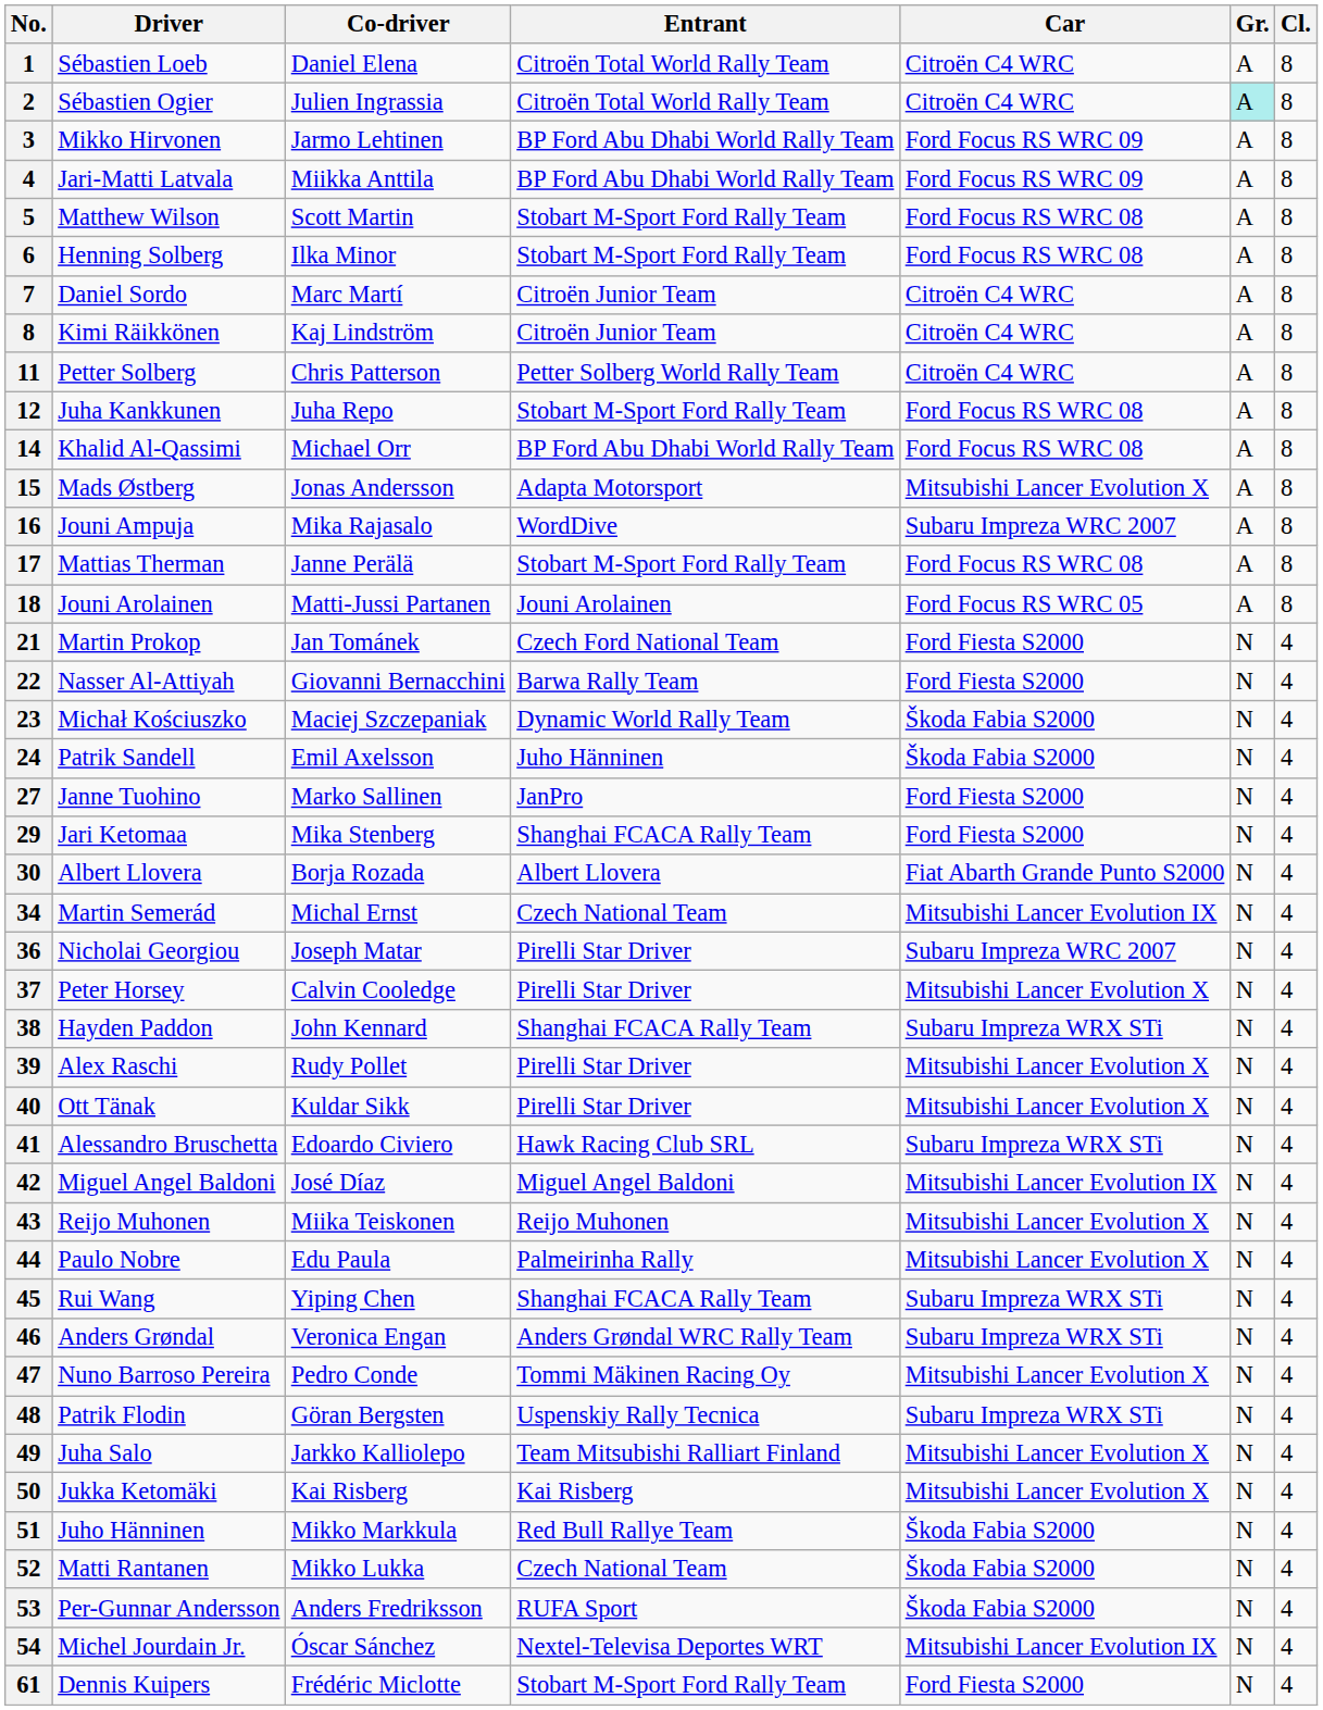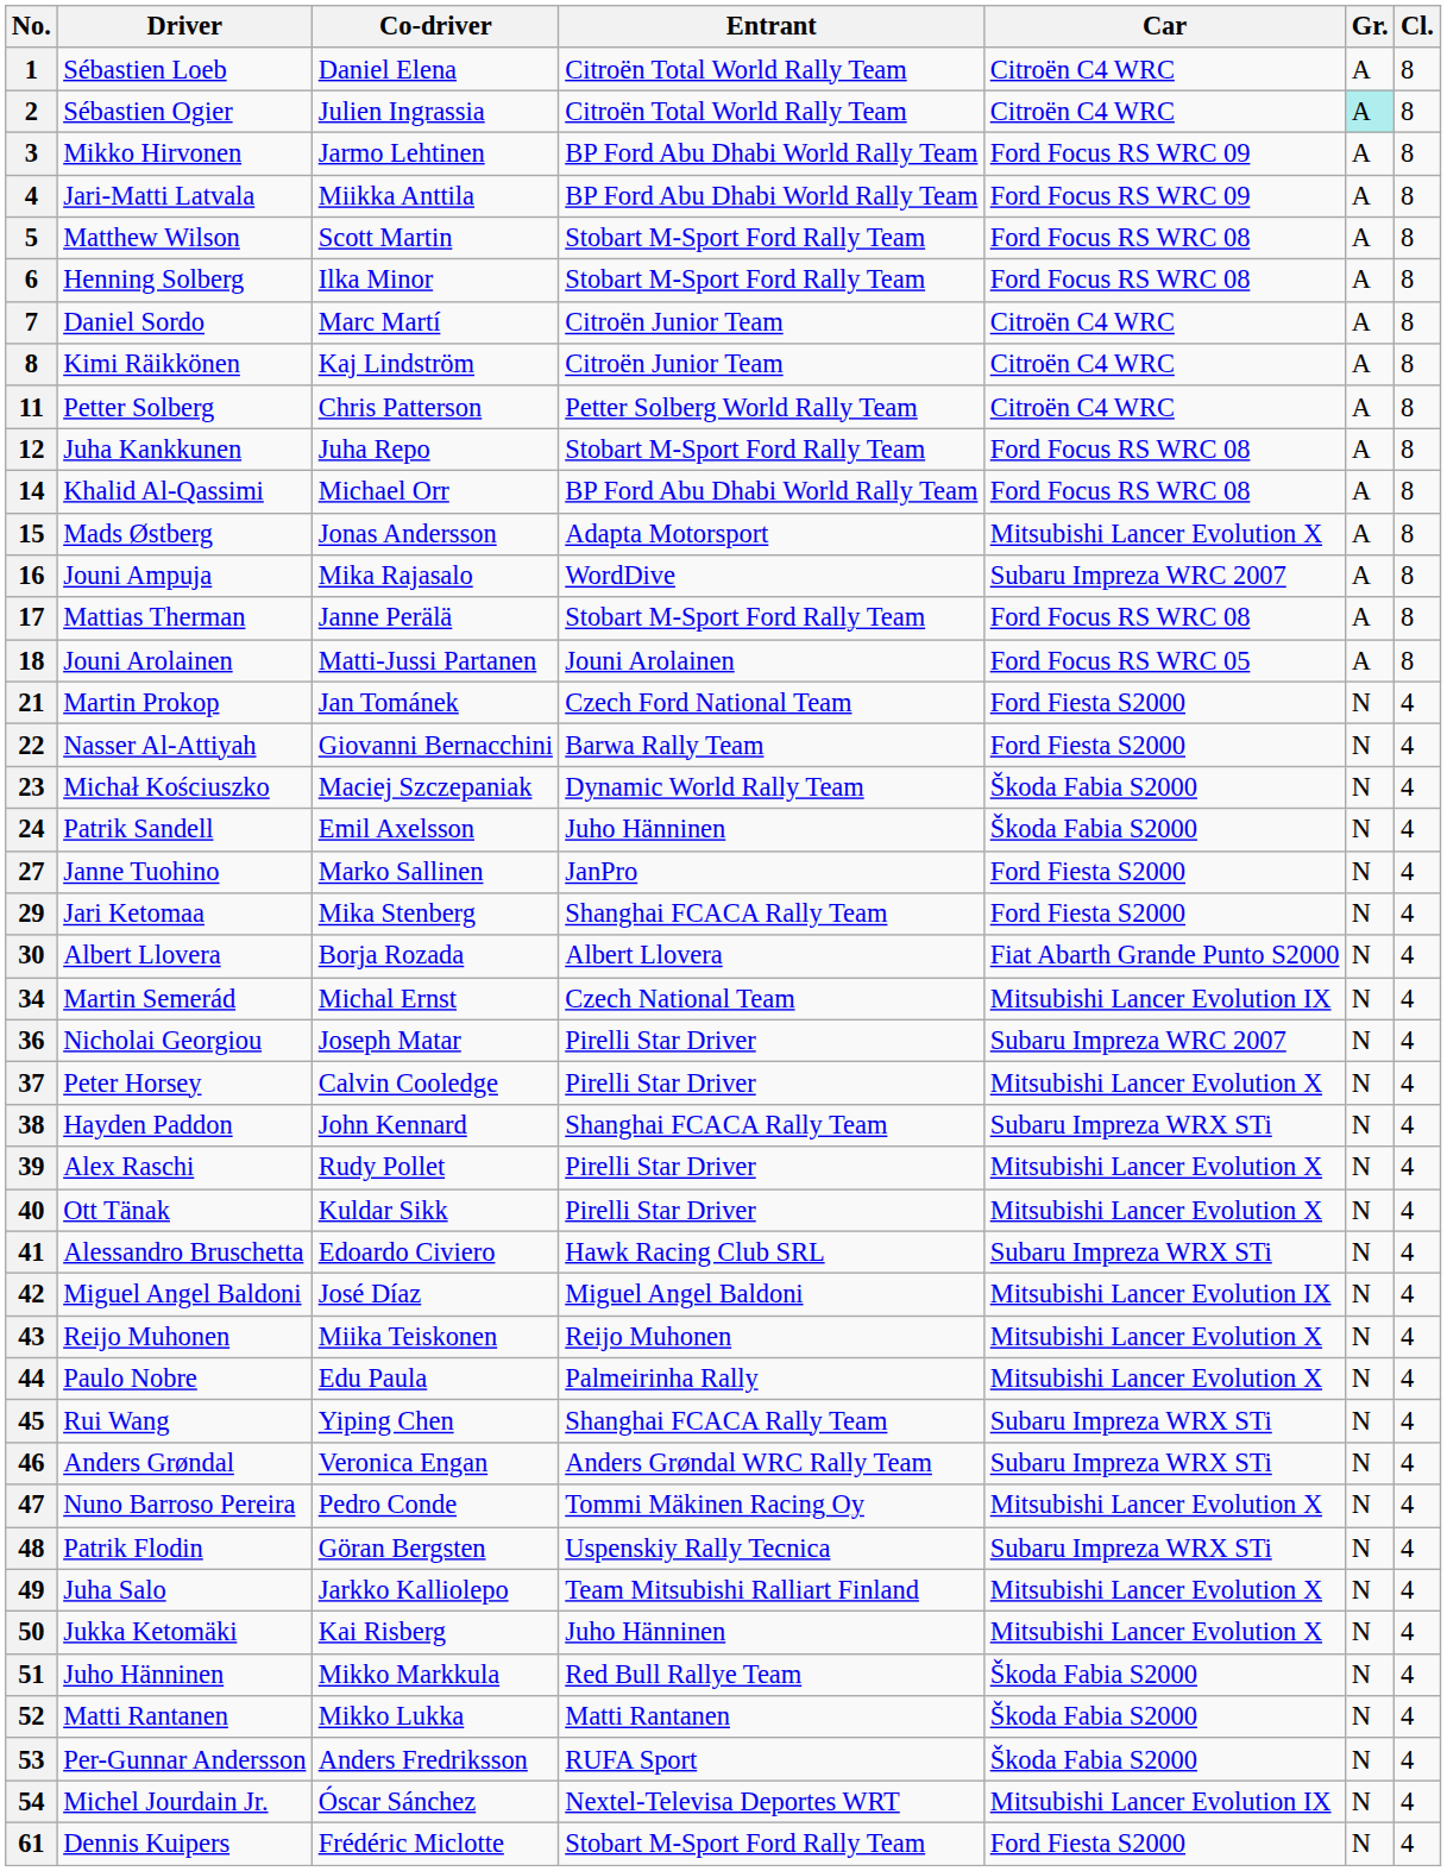 <table class="wikitable plainrowheaders sortable sort-under sticky-header">
 <tr>
 <th>No.</th>
 <th>Driver</th>
 <th>Co-driver</th>
 <th>Entrant</th>
 <th>Car</th>
 <th>Gr.</th>
 <th>Cl.</th>
 </tr>
 <tr>
 <th>1</th>
 <td> <a href='#'>Sébastien Loeb</a></td>
 <td> <a href='#'>Daniel Elena</a></td>
 <td> <a href='#'>Citroën Total World Rally Team</a></td>
 <td><a href='#'>Citroën C4 WRC</a></td>
 <td>A</td>
 <td>8</td>
 </tr>
 <tr>
 <th>2</th>
 <td> <a href='#'>Sébastien Ogier</a></td>
 <td> <a href='#'>Julien Ingrassia</a></td>
 <td> <a href='#'>Citroën Total World Rally Team</a></td>
 <td><a href='#'>Citroën C4 WRC</a></td>
 <td style="background: paleturquoise;">A</td>
 <td>8</td>
 </tr>
 <tr>
 <th>3</th>
 <td> <a href='#'>Mikko Hirvonen</a></td>
 <td> <a href='#'>Jarmo Lehtinen</a></td>
 <td> <a href='#'>BP Ford Abu Dhabi World Rally Team</a></td>
 <td><a href='#'>Ford Focus RS WRC 09</a></td>
 <td>A</td>
 <td>8</td>
 </tr>
 <tr>
 <th>4</th>
 <td> <a href='#'>Jari-Matti Latvala</a></td>
 <td> <a href='#'>Miikka Anttila</a></td>
 <td> <a href='#'>BP Ford Abu Dhabi World Rally Team</a></td>
 <td><a href='#'>Ford Focus RS WRC 09</a></td>
 <td>A</td>
 <td>8</td>
 </tr>
 <tr>
 <th>5</th>
 <td> <a href='#'>Matthew Wilson</a></td>
 <td> <a href='#'>Scott Martin</a></td>
 <td> <a href='#'>Stobart M-Sport Ford Rally Team</a></td>
 <td><a href='#'>Ford Focus RS WRC 08</a></td>
 <td>A</td>
 <td>8</td>
 </tr>
 <tr>
 <th>6</th>
 <td> <a href='#'>Henning Solberg</a></td>
 <td> <a href='#'>Ilka Minor</a></td>
 <td> <a href='#'>Stobart M-Sport Ford Rally Team</a></td>
 <td><a href='#'>Ford Focus RS WRC 08</a></td>
 <td>A</td>
 <td>8</td>
 </tr>
 <tr>
 <th>7</th>
 <td> <a href='#'>Daniel Sordo</a></td>
 <td> <a href='#'>Marc Martí</a></td>
 <td> <a href='#'>Citroën Junior Team</a></td>
 <td><a href='#'>Citroën C4 WRC</a></td>
 <td>A</td>
 <td>8</td>
 </tr>
 <tr>
 <th>8</th>
 <td> <a href='#'>Kimi Räikkönen</a></td>
 <td> <a href='#'>Kaj Lindström</a></td>
 <td> <a href='#'>Citroën Junior Team</a></td>
 <td><a href='#'>Citroën C4 WRC</a></td>
 <td>A</td>
 <td>8</td>
 </tr>
 <tr>
 <th>11</th>
 <td> <a href='#'>Petter Solberg</a></td>
 <td> <a href='#'>Chris Patterson</a></td>
 <td> <a href='#'>Petter Solberg World Rally Team</a></td>
 <td><a href='#'>Citroën C4 WRC</a></td>
 <td>A</td>
 <td>8</td>
 </tr>
 <tr>
 <th>12</th>
 <td> <a href='#'>Juha Kankkunen</a></td>
 <td> <a href='#'>Juha Repo</a></td>
 <td> <a href='#'>Stobart M-Sport Ford Rally Team</a></td>
 <td><a href='#'>Ford Focus RS WRC 08</a></td>
 <td>A</td>
 <td>8</td>
 </tr>
 <tr>
 <th>14</th>
 <td> <a href='#'>Khalid Al-Qassimi</a></td>
 <td> <a href='#'>Michael Orr</a></td>
 <td> <a href='#'>BP Ford Abu Dhabi World Rally Team</a></td>
 <td><a href='#'>Ford Focus RS WRC 08</a></td>
 <td>A</td>
 <td>8</td>
 </tr>
 <tr>
 <th>15</th>
 <td> <a href='#'>Mads Østberg</a></td>
 <td> <a href='#'>Jonas Andersson</a></td>
 <td> <a href='#'>Adapta Motorsport</a></td>
 <td><a href='#'>Mitsubishi Lancer Evolution X</a></td>
 <td>A</td>
 <td>8</td>
 </tr>
 <tr>
 <th>16</th>
 <td> <a href='#'>Jouni Ampuja</a></td>
 <td> <a href='#'>Mika Rajasalo</a></td>
 <td> <a href='#'>WordDive</a></td>
 <td><a href='#'>Subaru Impreza WRC 2007</a></td>
 <td>A</td>
 <td>8</td>
 </tr>
 <tr>
 <th>17</th>
 <td> <a href='#'>Mattias Therman</a></td>
 <td> <a href='#'>Janne Perälä</a></td>
 <td> <a href='#'>Stobart M-Sport Ford Rally Team</a></td>
 <td><a href='#'>Ford Focus RS WRC 08</a></td>
 <td>A</td>
 <td>8</td>
 </tr>
 <tr>
 <th>18</th>
 <td> <a href='#'>Jouni Arolainen</a></td>
 <td> <a href='#'>Matti-Jussi Partanen</a></td>
 <td> <a href='#'>Jouni Arolainen</a></td>
 <td><a href='#'>Ford Focus RS WRC 05</a></td>
 <td>A</td>
 <td>8</td>
 </tr>
 <tr>
 <th>21</th>
 <td> <a href='#'>Martin Prokop</a></td>
 <td> <a href='#'>Jan Tománek</a></td>
 <td> <a href='#'>Czech Ford National Team</a></td>
 <td><a href='#'>Ford Fiesta S2000</a></td>
 <td>N</td>
 <td>4</td>
 </tr>
 <tr>
 <th>22</th>
 <td> <a href='#'>Nasser Al-Attiyah</a></td>
 <td> <a href='#'>Giovanni Bernacchini</a></td>
 <td> <a href='#'>Barwa Rally Team</a></td>
 <td><a href='#'>Ford Fiesta S2000</a></td>
 <td>N</td>
 <td>4</td>
 </tr>
 <tr>
 <th>23</th>
 <td> <a href='#'>Michał Kościuszko</a></td>
 <td> <a href='#'>Maciej Szczepaniak</a></td>
 <td> <a href='#'>Dynamic World Rally Team</a></td>
 <td><a href='#'>Škoda Fabia S2000</a></td>
 <td>N</td>
 <td>4</td>
 </tr>
 <tr>
 <th>24</th>
 <td> <a href='#'>Patrik Sandell</a></td>
 <td> <a href='#'>Emil Axelsson</a></td>
 <td> <a href='#'>Juho Hänninen</a></td>
 <td><a href='#'>Škoda Fabia S2000</a></td>
 <td>N</td>
 <td>4</td>
 </tr>
 <tr>
 <th>27</th>
 <td> <a href='#'>Janne Tuohino</a></td>
 <td> <a href='#'>Marko Sallinen</a></td>
 <td> <a href='#'>JanPro</a></td>
 <td><a href='#'>Ford Fiesta S2000</a></td>
 <td>N</td>
 <td>4</td>
 </tr>
 <tr>
 <th>29</th>
 <td> <a href='#'>Jari Ketomaa</a></td>
 <td> <a href='#'>Mika Stenberg</a></td>
 <td> <a href='#'>Shanghai FCACA Rally Team</a></td>
 <td><a href='#'>Ford Fiesta S2000</a></td>
 <td>N</td>
 <td>4</td>
 </tr>
 <tr>
 <th>30</th>
 <td> <a href='#'>Albert Llovera</a></td>
 <td> <a href='#'>Borja Rozada</a></td>
 <td> <a href='#'>Albert Llovera</a></td>
 <td><a href='#'>Fiat Abarth Grande Punto S2000</a></td>
 <td>N</td>
 <td>4</td>
 </tr>
 <tr>
 <th>34</th>
 <td> <a href='#'>Martin Semerád</a></td>
 <td> <a href='#'>Michal Ernst</a></td>
 <td> <a href='#'>Czech National Team</a></td>
 <td><a href='#'>Mitsubishi Lancer Evolution IX</a></td>
 <td>N</td>
 <td>4</td>
 </tr>
 <tr>
 <th>36</th>
 <td> <a href='#'>Nicholai Georgiou</a></td>
 <td> <a href='#'>Joseph Matar</a></td>
 <td> <a href='#'>Pirelli Star Driver</a></td>
 <td><a href='#'>Subaru Impreza WRC 2007</a></td>
 <td>N</td>
 <td>4</td>
 </tr>
 <tr>
 <th>37</th>
 <td> <a href='#'>Peter Horsey</a></td>
 <td> <a href='#'>Calvin Cooledge</a></td>
 <td> <a href='#'>Pirelli Star Driver</a></td>
 <td><a href='#'>Mitsubishi Lancer Evolution X</a></td>
 <td>N</td>
 <td>4</td>
 </tr>
 <tr>
 <th>38</th>
 <td> <a href='#'>Hayden Paddon</a></td>
 <td> <a href='#'>John Kennard</a></td>
 <td> <a href='#'>Shanghai FCACA Rally Team</a></td>
 <td><a href='#'>Subaru Impreza WRX STi</a></td>
 <td>N</td>
 <td>4</td>
 </tr>
 <tr>
 <th>39</th>
 <td> <a href='#'>Alex Raschi</a></td>
 <td> <a href='#'>Rudy Pollet</a></td>
 <td> <a href='#'>Pirelli Star Driver</a></td>
 <td><a href='#'>Mitsubishi Lancer Evolution X</a></td>
 <td>N</td>
 <td>4</td>
 </tr>
 <tr>
 <th>40</th>
 <td> <a href='#'>Ott Tänak</a></td>
 <td> <a href='#'>Kuldar Sikk</a></td>
 <td> <a href='#'>Pirelli Star Driver</a></td>
 <td><a href='#'>Mitsubishi Lancer Evolution X</a></td>
 <td>N</td>
 <td>4</td>
 </tr>
 <tr>
 <th>41</th>
 <td> <a href='#'>Alessandro Bruschetta</a></td>
 <td> <a href='#'>Edoardo Civiero</a></td>
 <td> <a href='#'>Hawk Racing Club SRL</a></td>
 <td><a href='#'>Subaru Impreza WRX STi</a></td>
 <td>N</td>
 <td>4</td>
 </tr>
 <tr>
 <th>42</th>
 <td> <a href='#'>Miguel Angel Baldoni</a></td>
 <td> <a href='#'>José Díaz</a></td>
 <td> <a href='#'>Miguel Angel Baldoni</a></td>
 <td><a href='#'>Mitsubishi Lancer Evolution IX</a></td>
 <td>N</td>
 <td>4</td>
 </tr>
 <tr>
 <th>43</th>
 <td> <a href='#'>Reijo Muhonen</a></td>
 <td> <a href='#'>Miika Teiskonen</a></td>
 <td> <a href='#'>Reijo Muhonen</a></td>
 <td><a href='#'>Mitsubishi Lancer Evolution X</a></td>
 <td>N</td>
 <td>4</td>
 </tr>
 <tr>
 <th>44</th>
 <td> <a href='#'>Paulo Nobre</a></td>
 <td> <a href='#'>Edu Paula</a></td>
 <td> <a href='#'>Palmeirinha Rally</a></td>
 <td><a href='#'>Mitsubishi Lancer Evolution X</a></td>
 <td>N</td>
 <td>4</td>
 </tr>
 <tr>
 <th>45</th>
 <td> <a href='#'>Rui Wang</a></td>
 <td> <a href='#'>Yiping Chen</a></td>
 <td> <a href='#'>Shanghai FCACA Rally Team</a></td>
 <td><a href='#'>Subaru Impreza WRX STi</a></td>
 <td>N</td>
 <td>4</td>
 </tr>
 <tr>
 <th>46</th>
 <td> <a href='#'>Anders Grøndal</a></td>
 <td> <a href='#'>Veronica Engan</a></td>
 <td> <a href='#'>Anders Grøndal WRC Rally Team</a></td>
 <td><a href='#'>Subaru Impreza WRX STi</a></td>
 <td>N</td>
 <td>4</td>
 </tr>
 <tr>
 <th>47</th>
 <td> <a href='#'>Nuno Barroso Pereira</a></td>
 <td> <a href='#'>Pedro Conde</a></td>
 <td> <a href='#'>Tommi Mäkinen Racing Oy</a></td>
 <td><a href='#'>Mitsubishi Lancer Evolution X</a></td>
 <td>N</td>
 <td>4</td>
 </tr>
 <tr>
 <th>48</th>
 <td> <a href='#'>Patrik Flodin</a></td>
 <td> <a href='#'>Göran Bergsten</a></td>
 <td> <a href='#'>Uspenskiy Rally Tecnica</a></td>
 <td><a href='#'>Subaru Impreza WRX STi</a></td>
 <td>N</td>
 <td>4</td>
 </tr>
 <tr>
 <th>49</th>
 <td> <a href='#'>Juha Salo</a></td>
 <td> <a href='#'>Jarkko Kalliolepo</a></td>
 <td> <a href='#'>Team Mitsubishi Ralliart Finland</a></td>
 <td><a href='#'>Mitsubishi Lancer Evolution X</a></td>
 <td>N</td>
 <td>4</td>
 </tr>
 <tr>
 <th>50</th>
 <td> <a href='#'>Jukka Ketomäki</a></td>
 <td> <a href='#'>Kai Risberg</a></td>
-<td> <a href='#'>Kai Risberg</a></td>
+<td> <a href='#'>Juho Hänninen</a></td>
 <td><a href='#'>Mitsubishi Lancer Evolution X</a></td>
 <td>N</td>
 <td>4</td>
 </tr>
 <tr>
 <th>51</th>
 <td> <a href='#'>Juho Hänninen</a></td>
 <td> <a href='#'>Mikko Markkula</a></td>
 <td> <a href='#'>Red Bull Rallye Team</a></td>
 <td><a href='#'>Škoda Fabia S2000</a></td>
 <td>N</td>
 <td>4</td>
 </tr>
 <tr>
 <th>52</th>
 <td> <a href='#'>Matti Rantanen</a></td>
 <td> <a href='#'>Mikko Lukka</a></td>
-<td> <a href='#'>Czech National Team</a></td>
+<td> <a href='#'>Matti Rantanen</a></td>
 <td><a href='#'>Škoda Fabia S2000</a></td>
 <td>N</td>
 <td>4</td>
 </tr>
 <tr>
 <th>53</th>
 <td> <a href='#'>Per-Gunnar Andersson</a></td>
 <td> <a href='#'>Anders Fredriksson</a></td>
 <td> <a href='#'>RUFA Sport</a></td>
 <td><a href='#'>Škoda Fabia S2000</a></td>
 <td>N</td>
 <td>4</td>
 </tr>
 <tr>
 <th>54</th>
 <td> <a href='#'>Michel Jourdain Jr.</a></td>
 <td> <a href='#'>Óscar Sánchez</a></td>
 <td> <a href='#'>Nextel-Televisa Deportes WRT</a></td>
 <td><a href='#'>Mitsubishi Lancer Evolution IX</a></td>
 <td>N</td>
 <td>4</td>
 </tr>
 <tr>
 <th>61</th>
 <td> <a href='#'>Dennis Kuipers</a></td>
 <td> <a href='#'>Frédéric Miclotte</a></td>
 <td> <a href='#'>Stobart M-Sport Ford Rally Team</a></td>
 <td><a href='#'>Ford Fiesta S2000</a></td>
 <td>N</td>
 <td>4</td>
 </tr>
 </table>
